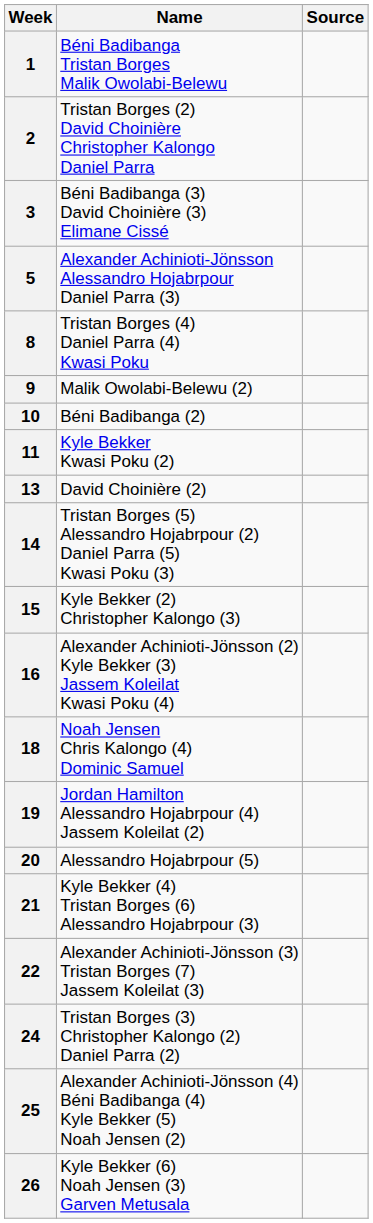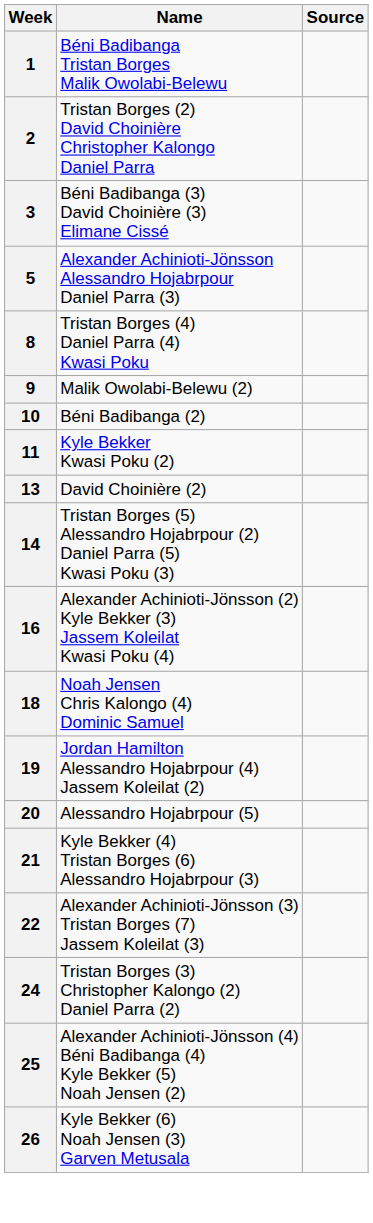 <table class="wikitable">
 <tr>
 <th>Week</th>
 <th>Name</th>
 <th>Source</th>
 </tr>
 <tr>
 <th scope=row style=text-align:center>1</th>
 <td><a href='#'>Béni Badibanga</a><br><a href='#'>Tristan Borges</a><br><a href='#'>Malik Owolabi-Belewu</a></td>
 <td></td>
 </tr>
 <tr>
 <th scope=row style=text-align:center>2</th>
 <td>Tristan Borges (2)<br><a href='#'>David Choinière</a><br><a href='#'>Christopher Kalongo</a><br><a href='#'>Daniel Parra</a></td>
 <td></td>
 </tr>
 <tr>
 <th scope=row style=text-align:center>3</th>
 <td>Béni Badibanga (3)<br>David Choinière (3)<br><a href='#'>Elimane Cissé</a></td>
 <td></td>
 </tr>
 <tr>
 <th scope=row style=text-align:center>5</th>
 <td><a href='#'>Alexander Achinioti-Jönsson</a><br><a href='#'>Alessandro Hojabrpour</a><br>Daniel Parra (3)</td>
 <td></td>
 </tr>
 <tr>
 <th scope=row style=text-align:center>8</th>
 <td>Tristan Borges (4)<br>Daniel Parra (4)<br><a href='#'>Kwasi Poku</a></td>
 <td></td>
 </tr>
 <tr>
 <th scope=row style=text-align:center>9</th>
 <td>Malik Owolabi-Belewu (2)</td>
 <td></td>
 </tr>
 <tr>
 <th scope=row style=text-align:center>10</th>
 <td>Béni Badibanga (2)</td>
 <td></td>
 </tr>
 <tr>
 <th scope=row style=text-align:center>11</th>
 <td><a href='#'>Kyle Bekker</a><br>Kwasi Poku (2)</td>
 <td></td>
 </tr>
 <tr>
 <th scope=row style=text-align:center>13</th>
 <td>David Choinière (2)</td>
 <td></td>
 </tr>
 <tr>
 <th scope=row style=text-align:center>14</th>
 <td>Tristan Borges (5)<br>Alessandro Hojabrpour (2)<br>Daniel Parra (5)<br>Kwasi Poku (3)</td>
 <td></td>
 </tr>
 <tr>
-<th scope=row style=text-align:center>15</th>
-<td>Kyle Bekker (2)<br>Christopher Kalongo (3)</td>
-<td></td>
-</tr>
-<tr>
 <th scope=row style=text-align:center>16</th>
 <td>Alexander Achinioti-Jönsson (2)<br>Kyle Bekker (3)<br><a href='#'>Jassem Koleilat</a><br>Kwasi Poku (4)</td>
 <td></td>
 </tr>
 <tr>
 <th scope=row style=text-align:center>18</th>
 <td><a href='#'>Noah Jensen</a><br>Chris Kalongo (4)<br><a href='#'>Dominic Samuel</a></td>
 <td></td>
 </tr>
 <tr>
 <th scope=row style=text-align:center>19</th>
 <td><a href='#'>Jordan Hamilton</a><br>Alessandro Hojabrpour (4)<br>Jassem Koleilat (2)</td>
 <td></td>
 </tr>
 <tr>
 <th scope=row style=text-align:center>20</th>
 <td>Alessandro Hojabrpour (5)</td>
 <td></td>
 </tr>
 <tr>
 <th scope=row style=text-align:center>21</th>
 <td>Kyle Bekker (4)<br>Tristan Borges (6)<br>Alessandro Hojabrpour (3)</td>
 <td></td>
 </tr>
 <tr>
 <th scope=row style=text-align:center>22</th>
 <td>Alexander Achinioti-Jönsson (3)<br>Tristan Borges (7)<br>Jassem Koleilat (3)</td>
 <td></td>
 </tr>
 <tr>
 <th scope=row style=text-align:center>24</th>
 <td>Tristan Borges (3)<br>Christopher Kalongo (2)<br>Daniel Parra (2)</td>
 <td></td>
 </tr>
 <tr>
 <th scope=row style=text-align:center>25</th>
 <td>Alexander Achinioti-Jönsson (4)<br>Béni Badibanga (4)<br>Kyle Bekker (5)<br>Noah Jensen (2)</td>
 <td></td>
 </tr>
 <tr>
 <th scope=row style=text-align:center>26</th>
 <td>Kyle Bekker (6)<br>Noah Jensen (3)<br><a href='#'>Garven Metusala</a></td>
 <td></td>
 </tr>
 </table>
